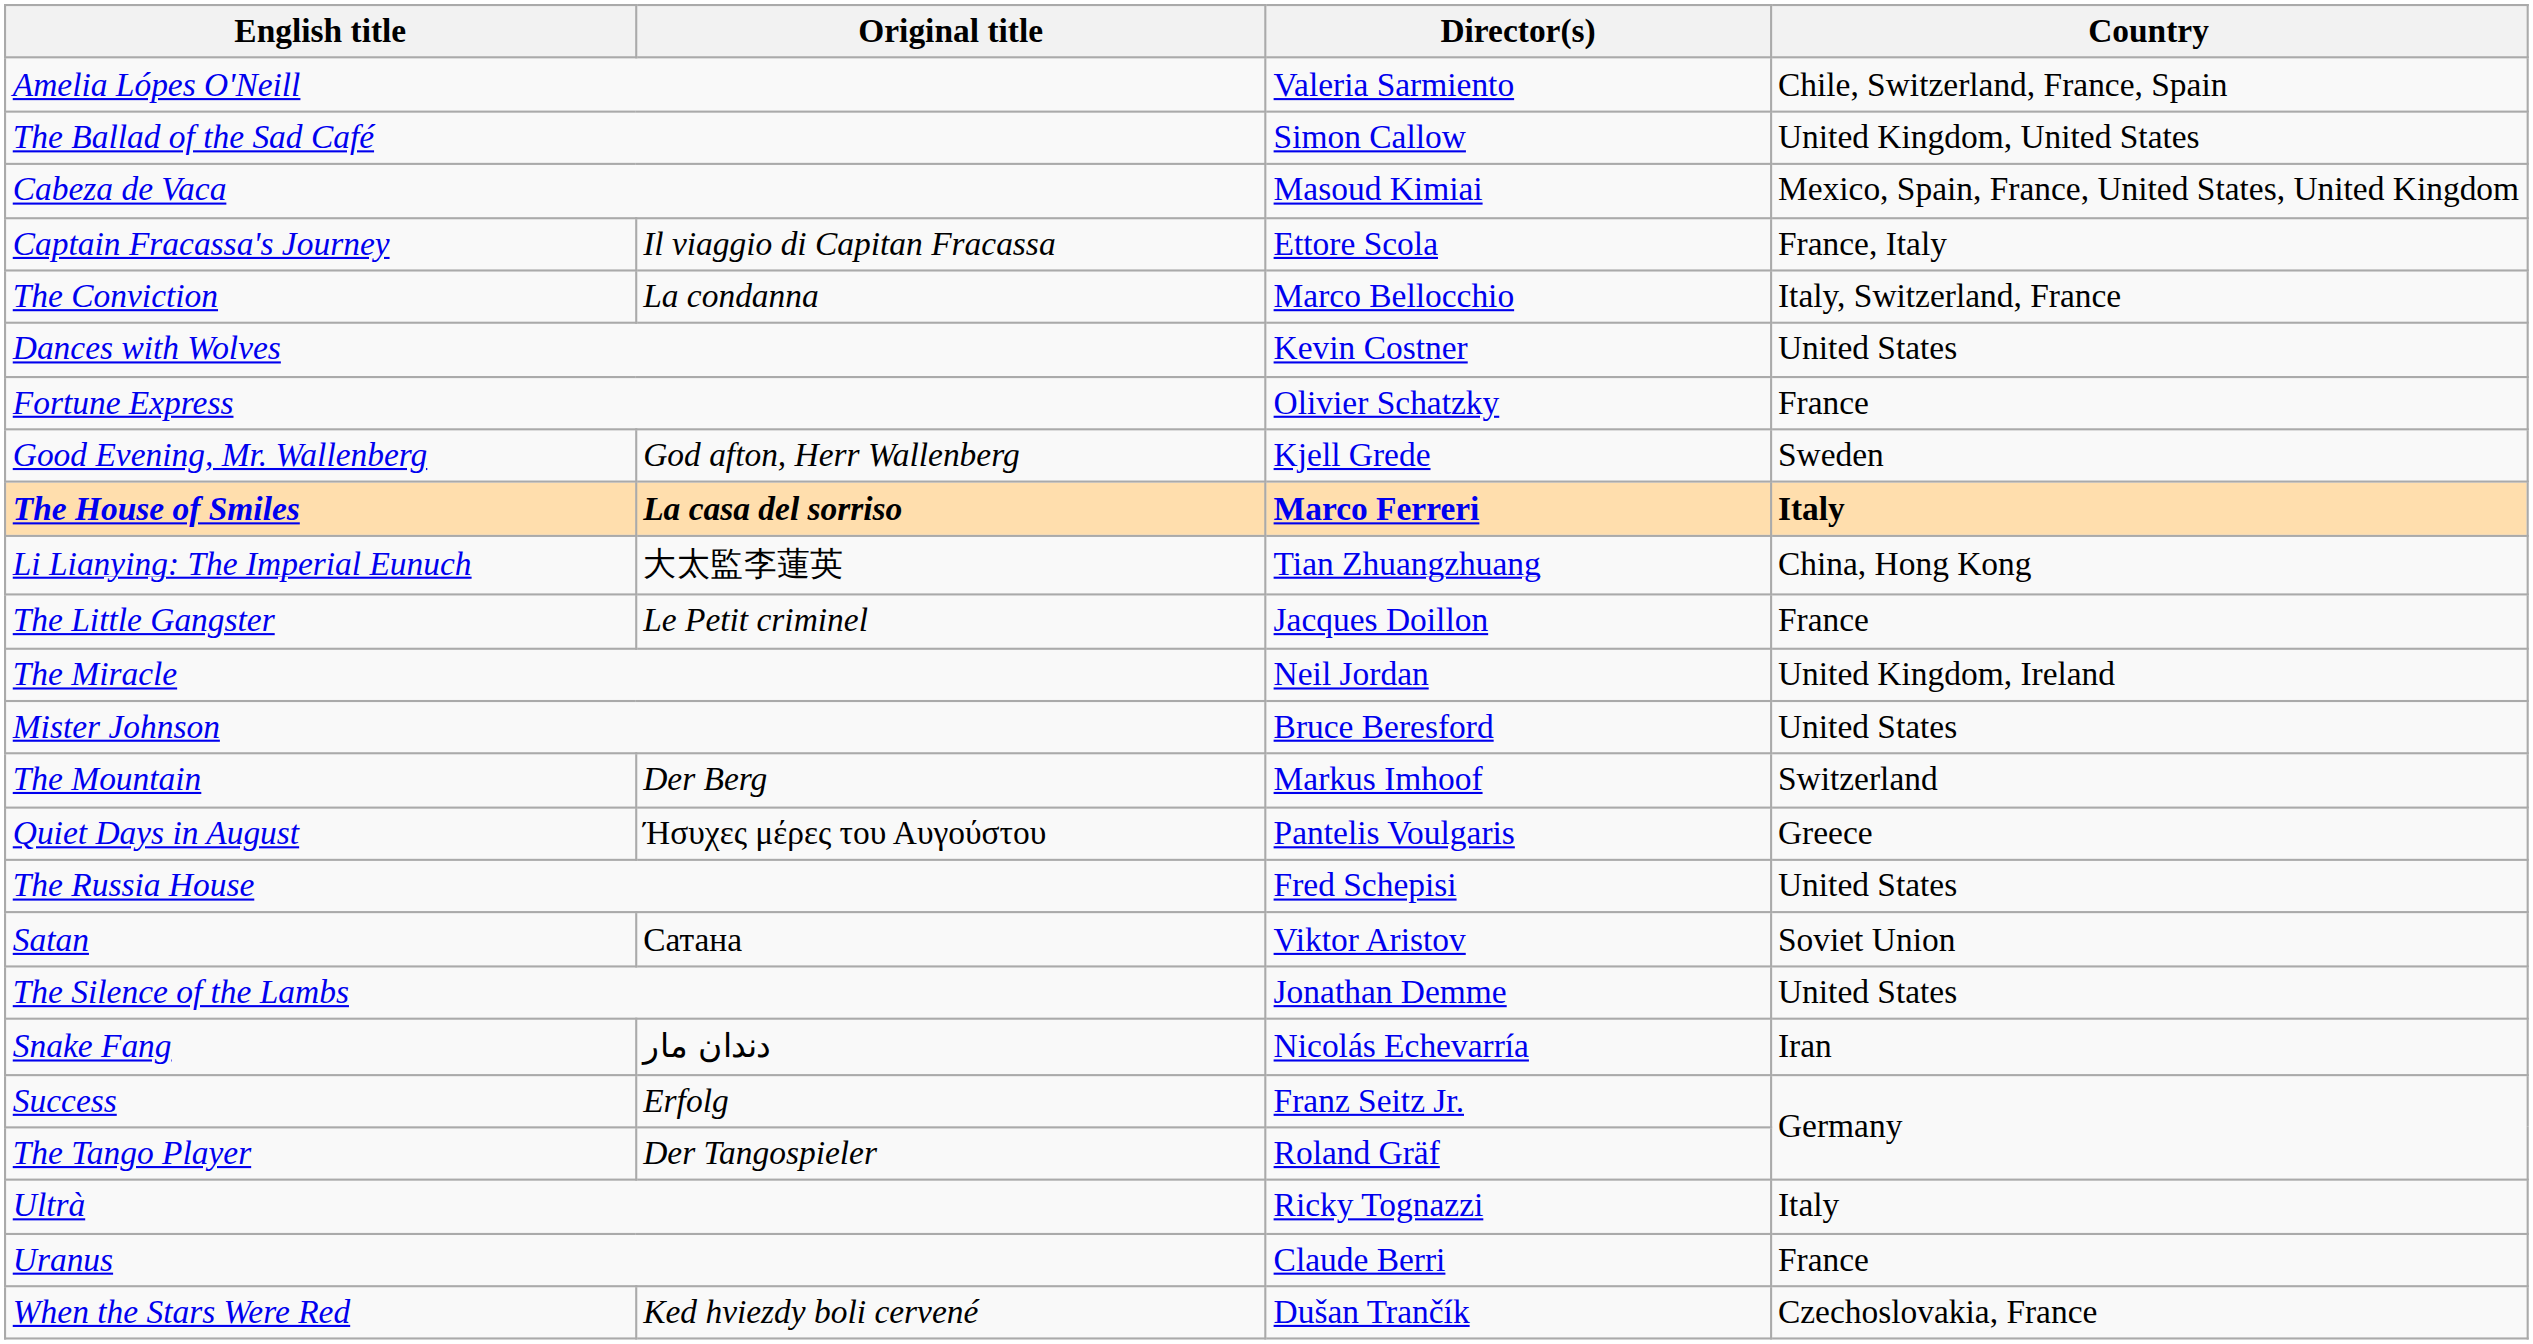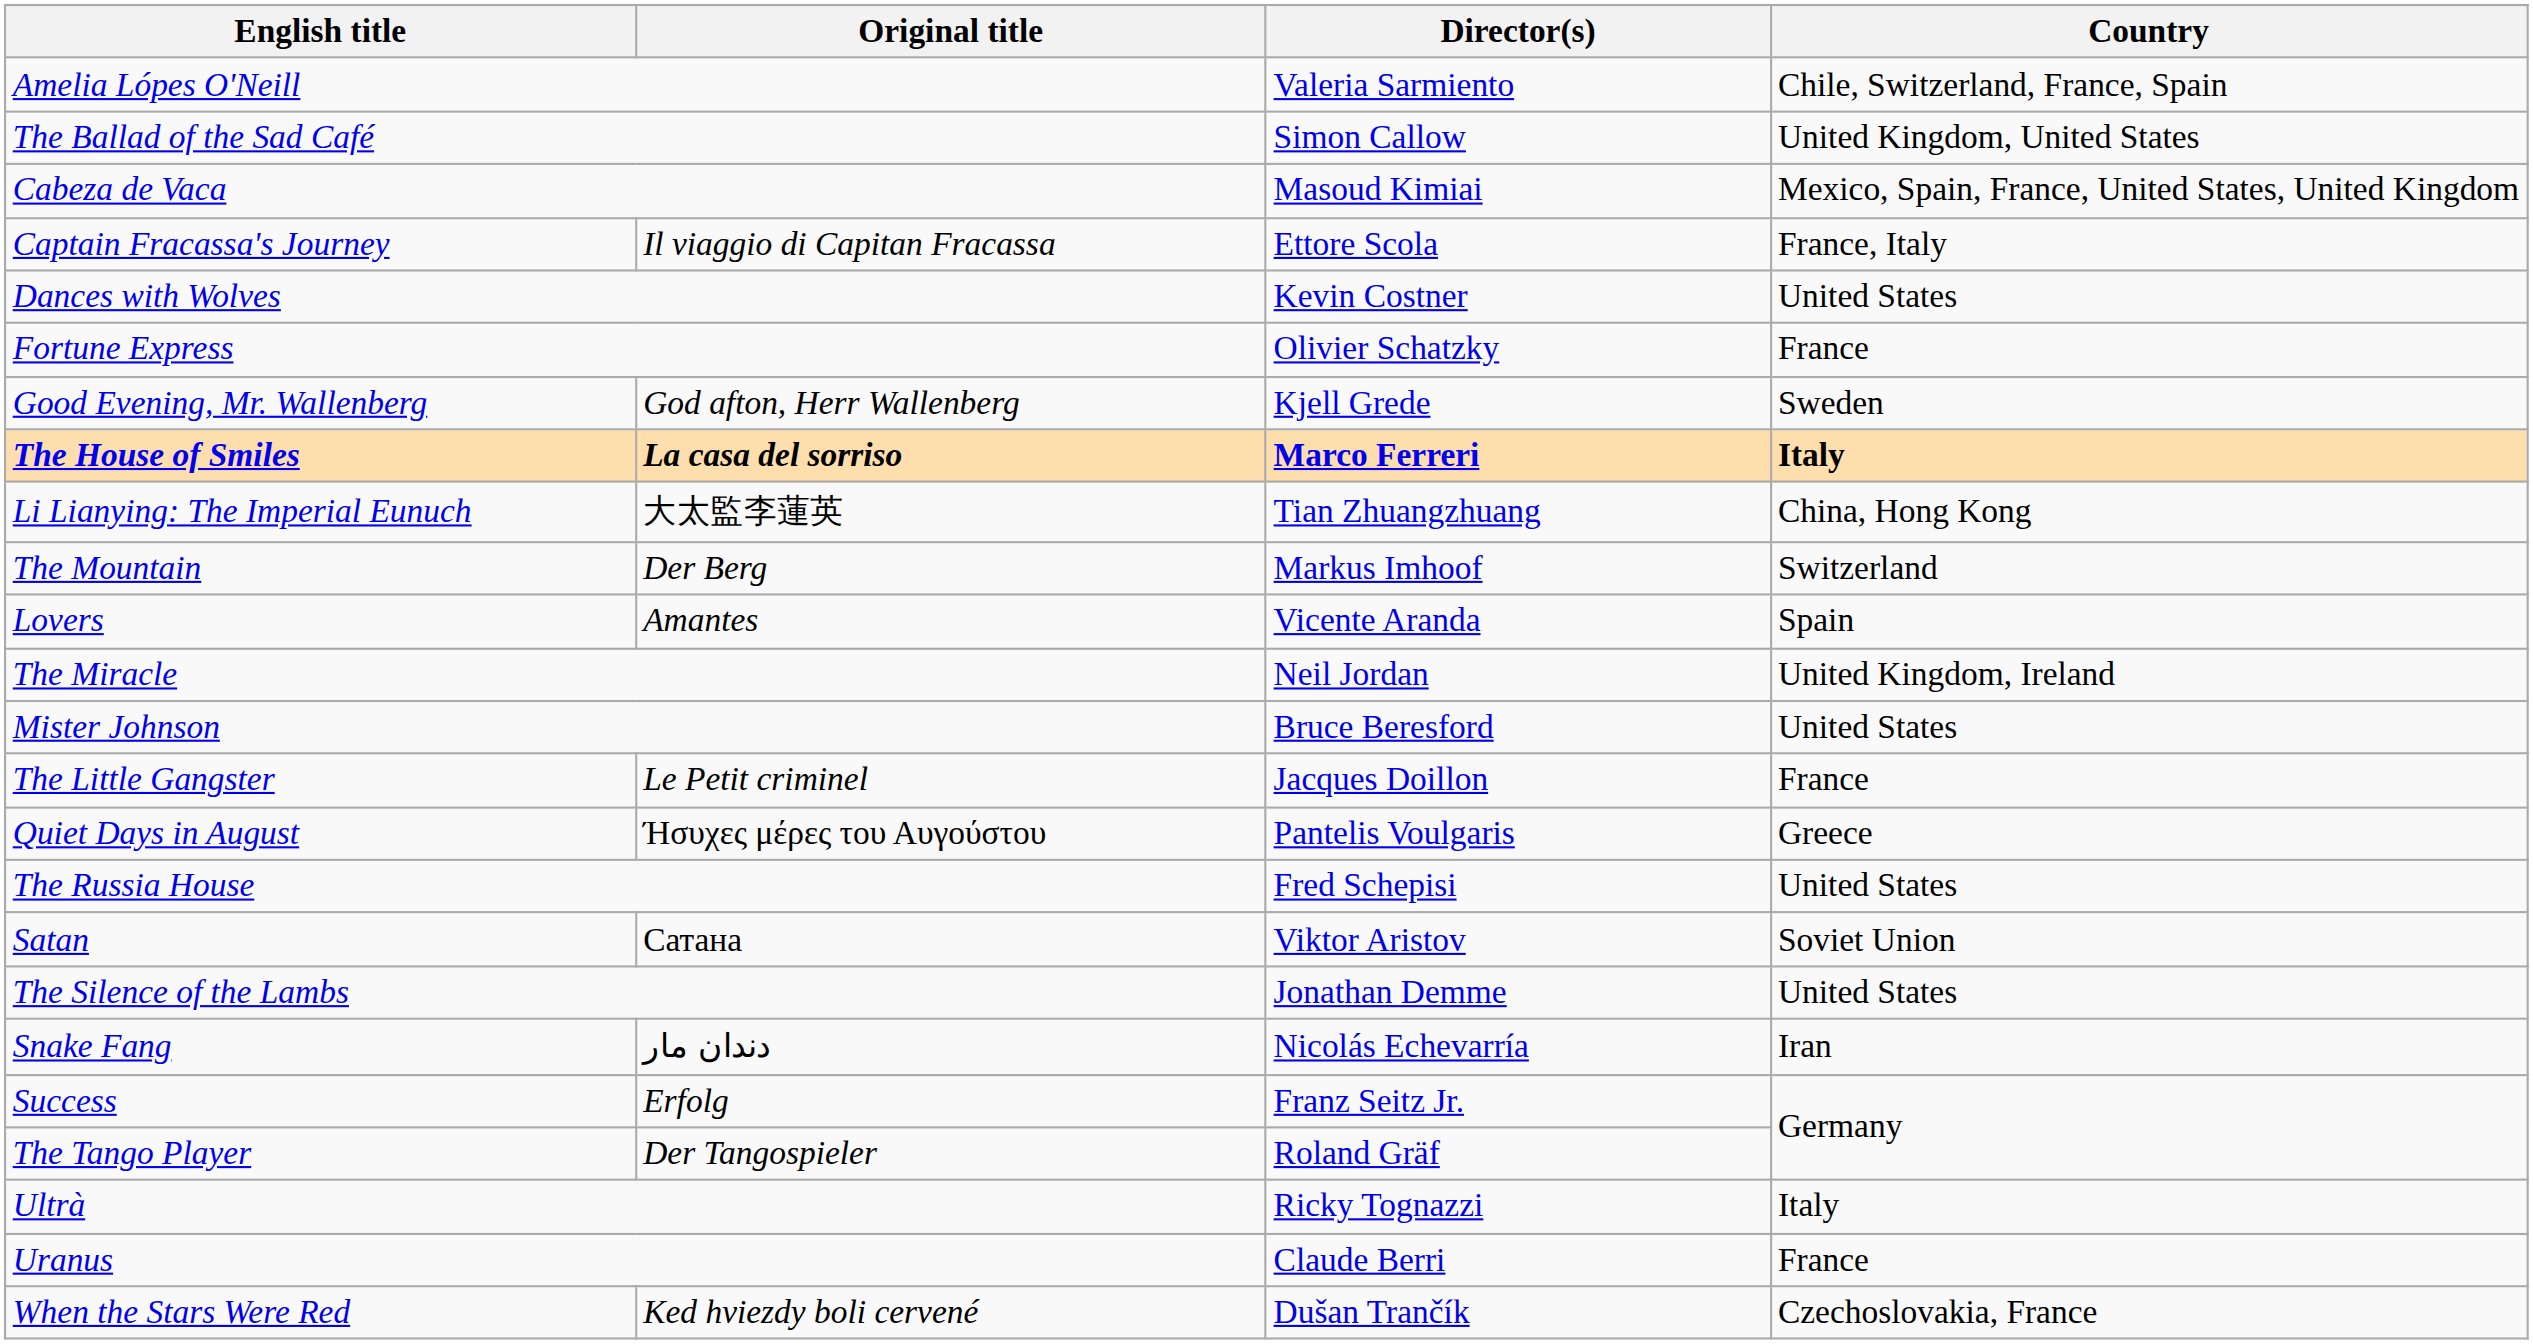 <table class="wikitable">
 <tr>
 <th width="25%">English title</th>
 <th width="25%">Original title</th>
 <th width="20%">Director(s)</th>
 <th width="30%">Country</th>
 </tr>
 <tr>
 <td colspan="2"><em><a href='#'>Amelia Lópes O'Neill</a></em></td>
 <td><a href='#'>Valeria Sarmiento</a></td>
 <td>Chile, Switzerland, France, Spain</td>
 </tr>
 <tr>
 <td colspan="2"><em><a href='#'>The Ballad of the Sad Café</a></em></td>
 <td><a href='#'>Simon Callow</a></td>
 <td>United Kingdom, United States</td>
 </tr>
 <tr>
 <td colspan="2"><em><a href='#'>Cabeza de Vaca</a></em></td>
 <td><a href='#'>Masoud Kimiai</a></td>
 <td>Mexico, Spain, France, United States, United Kingdom</td>
 </tr>
 <tr>
 <td><em><a href='#'>Captain Fracassa's Journey</a></em></td>
 <td><em>Il viaggio di Capitan Fracassa</em></td>
 <td><a href='#'>Ettore Scola</a></td>
 <td>France, Italy</td>
-</tr>
-<tr>
-<td><em><a href='#'>The Conviction</a></em></td>
-<td><em>La condanna</em></td>
-<td><a href='#'>Marco Bellocchio</a></td>
-<td>Italy, Switzerland, France</td>
 </tr>
 <tr>
 <td colspan="2"><em><a href='#'>Dances with Wolves</a></em></td>
 <td><a href='#'>Kevin Costner</a></td>
 <td>United States</td>
 </tr>
 <tr>
 <td colspan="2"><em><a href='#'>Fortune Express</a></em></td>
 <td><a href='#'>Olivier Schatzky</a></td>
 <td>France</td>
 </tr>
 <tr>
 <td><em><a href='#'>Good Evening, Mr. Wallenberg</a></em></td>
 <td><em>God afton, Herr Wallenberg</em></td>
 <td><a href='#'>Kjell Grede</a></td>
 <td>Sweden</td>
 </tr>
 <tr style="background:#FFDEAD;">
 <td><strong><em><a href='#'>The House of Smiles</a></em></strong></td>
 <td><strong><em>La casa del sorriso</em></strong></td>
 <td><strong><a href='#'>Marco Ferreri</a></strong></td>
 <td><strong>Italy</strong></td>
 </tr>
 <tr>
 <td><em><a href='#'>Li Lianying: The Imperial Eunuch</a></em></td>
 <td>大太監李蓮英</td>
 <td><a href='#'>Tian Zhuangzhuang</a></td>
 <td>China, Hong Kong</td>
 </tr>
 <tr>
-<td><em><a href='#'>The Little Gangster</a></em></td>
-<td><em>Le Petit criminel</em></td>
-<td><a href='#'>Jacques Doillon</a></td>
-<td>France</td>
+<td><em><a href='#'>The Mountain</a></em></td>
+<td><em>Der Berg</em></td>
+<td><a href='#'>Markus Imhoof</a></td>
+<td>Switzerland</td>
+</tr>
+<tr>
+<td><em><a href='#'>Lovers</a></em></td>
+<td><em>Amantes</em></td>
+<td><a href='#'>Vicente Aranda</a></td>
+<td>Spain</td>
 </tr>
 <tr>
 <td colspan="2"><em><a href='#'>The Miracle</a></em></td>
 <td><a href='#'>Neil Jordan</a></td>
 <td>United Kingdom, Ireland</td>
 </tr>
 <tr>
 <td colspan="2"><em><a href='#'>Mister Johnson</a></em></td>
 <td><a href='#'>Bruce Beresford</a></td>
 <td>United States</td>
 </tr>
 <tr>
-<td><em><a href='#'>The Mountain</a></em></td>
-<td><em>Der Berg</em></td>
-<td><a href='#'>Markus Imhoof</a></td>
-<td>Switzerland</td>
+<td><em><a href='#'>The Little Gangster</a></em></td>
+<td><em>Le Petit criminel</em></td>
+<td><a href='#'>Jacques Doillon</a></td>
+<td>France</td>
 </tr>
 <tr>
 <td><em><a href='#'>Quiet Days in August</a></em></td>
 <td>Ήσυχες μέρες του Αυγούστου</td>
 <td><a href='#'>Pantelis Voulgaris</a></td>
 <td>Greece</td>
 </tr>
 <tr>
 <td colspan="2"><em><a href='#'>The Russia House</a></em></td>
 <td><a href='#'>Fred Schepisi</a></td>
 <td>United States</td>
 </tr>
 <tr>
 <td><em><a href='#'>Satan</a></em></td>
 <td>Сатана</td>
 <td><a href='#'>Viktor Aristov</a></td>
 <td>Soviet Union</td>
 </tr>
 <tr>
 <td colspan="2"><em><a href='#'>The Silence of the Lambs</a></em></td>
 <td><a href='#'>Jonathan Demme</a></td>
 <td>United States</td>
 </tr>
 <tr>
 <td><em><a href='#'>Snake Fang</a></em></td>
 <td>دندان مار</td>
 <td><a href='#'>Nicolás Echevarría</a></td>
 <td>Iran</td>
 </tr>
 <tr>
 <td><em><a href='#'>Success</a></em></td>
 <td><em>Erfolg</em></td>
 <td><a href='#'>Franz Seitz Jr.</a></td>
 <td rowspan="2">Germany</td>
 </tr>
 <tr>
 <td><em><a href='#'>The Tango Player</a></em></td>
 <td><em>Der Tangospieler</em></td>
 <td><a href='#'>Roland Gräf</a></td>
 </tr>
 <tr>
 <td colspan="2"><em><a href='#'>Ultrà</a></em></td>
 <td><a href='#'>Ricky Tognazzi</a></td>
 <td>Italy</td>
 </tr>
 <tr>
 <td colspan="2"><em><a href='#'>Uranus</a></em></td>
 <td><a href='#'>Claude Berri</a></td>
 <td>France</td>
 </tr>
 <tr>
 <td><em><a href='#'>When the Stars Were Red</a></em></td>
 <td><em>Ked hviezdy boli cervené</em></td>
 <td><a href='#'>Dušan Trančík</a></td>
 <td>Czechoslovakia, France</td>
 </tr>
 </table>
